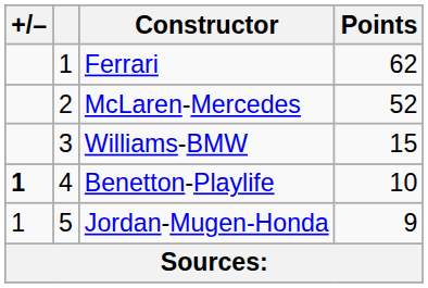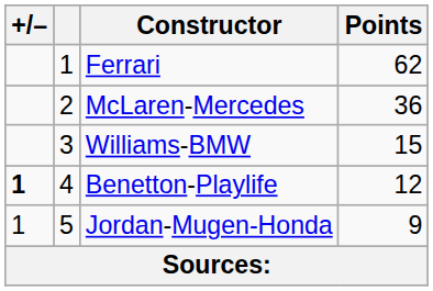 <table class="wikitable" style="font-size: 85%;">
 <tr>
 <th scope="col">+/–</th>
 <th scope="col"></th>
 <th scope="col">Constructor</th>
 <th scope="col">Points</th>
 </tr>
 <tr>
 <td align="left"></td>
 <td align="center">1</td>
 <td> <a href='#'>Ferrari</a></td>
 <td align="right">62</td>
 </tr>
 <tr>
 <td align="left"></td>
 <td align="center">2</td>
 <td> <a href='#'>McLaren</a>-<a href='#'>Mercedes</a></td>
-<td align="right">52</td>
+<td align="right">36</td>
 </tr>
 <tr>
 <td align="left"></td>
 <td align="center">3</td>
 <td> <a href='#'>Williams</a>-<a href='#'>BMW</a></td>
 <td align="right">15</td>
 </tr>
 <tr>
 <td align="left"><strong> 1</strong></td>
 <td align="center">4</td>
 <td> <a href='#'>Benetton</a>-<a href='#'>Playlife</a></td>
-<td align="right">10</td>
+<td align="right">12</td>
 </tr>
 <tr>
 <td align="left"> 1</td>
 <td align="center">5</td>
 <td> <a href='#'>Jordan</a>-<a href='#'>Mugen-Honda</a></td>
 <td align="right">9</td>
 </tr>
 <tr>
 <th colspan=4>Sources:</th>
 </tr>
 </table>
